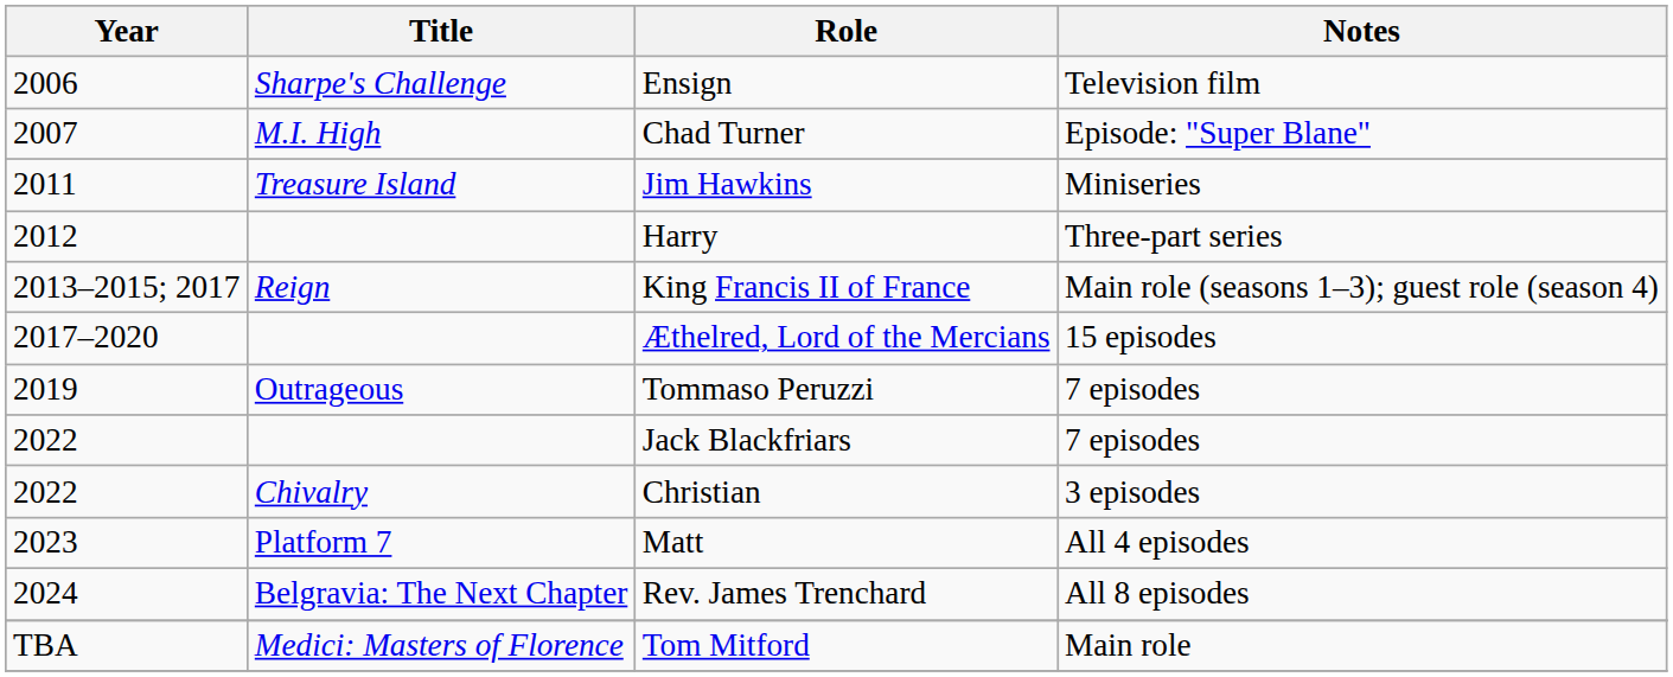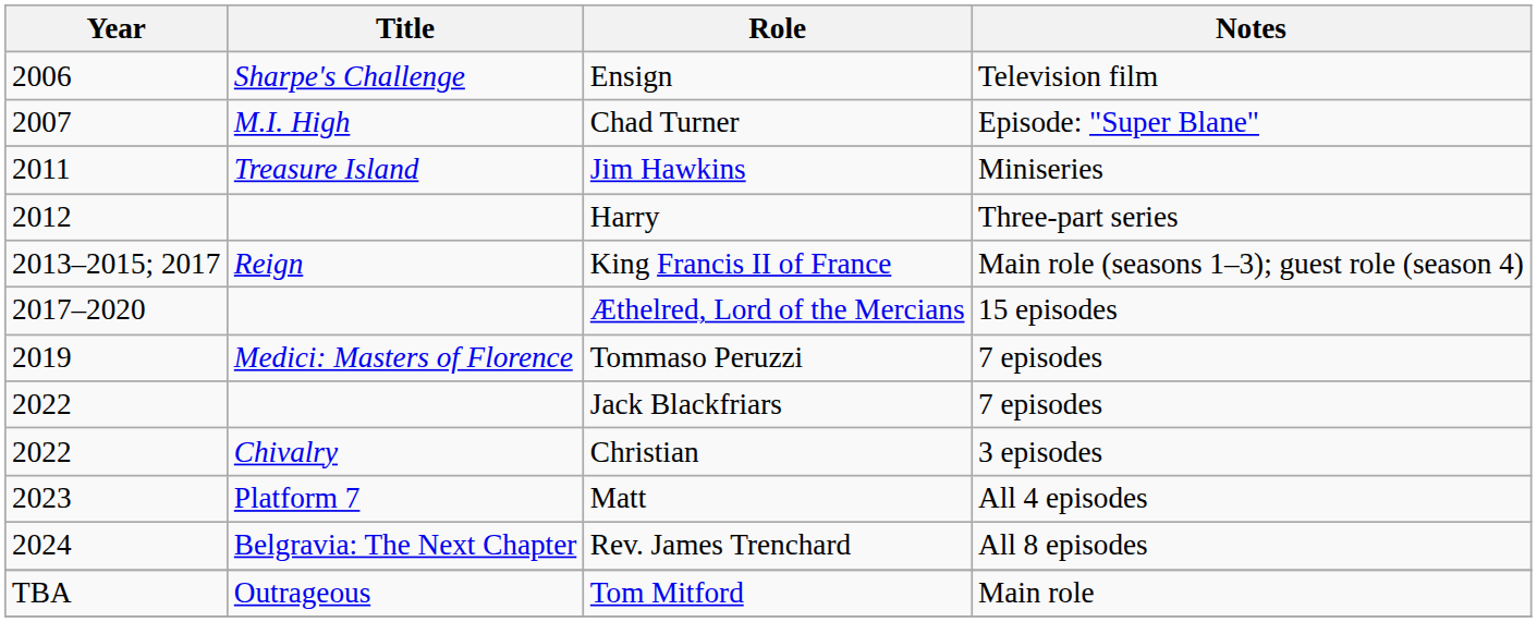 <table class="wikitable sortable">
 <tr>
 <th>Year</th>
 <th>Title</th>
 <th>Role</th>
 <th class="unsortable">Notes</th>
 </tr>
 <tr>
 <td>2006</td>
 <td><em><a href='#'>Sharpe's Challenge</a></em></td>
 <td>Ensign</td>
 <td>Television film</td>
 </tr>
 <tr>
 <td>2007</td>
 <td><em><a href='#'>M.I. High</a></em></td>
 <td>Chad Turner</td>
 <td>Episode: <a href='#'>"Super Blane"</a></td>
 </tr>
 <tr>
 <td>2011</td>
 <td><em><a href='#'>Treasure Island</a></em></td>
 <td><a href='#'>Jim Hawkins</a></td>
 <td>Miniseries</td>
 </tr>
 <tr>
 <td>2012</td>
 <td><em></em></td>
 <td>Harry</td>
 <td>Three-part series</td>
 </tr>
 <tr>
 <td>2013–2015; 2017</td>
 <td><em><a href='#'>Reign</a></em></td>
 <td>King <a href='#'>Francis II of France</a></td>
 <td>Main role (seasons 1–3); guest role (season 4)</td>
 </tr>
 <tr>
 <td>2017–2020</td>
 <td><em></em></td>
 <td><a href='#'>Æthelred, Lord of the Mercians</a></td>
 <td>15 episodes</td>
 </tr>
 <tr>
 <td>2019</td>
-<td></em><a href='#'>Outrageous</a><em></td>
+<td><em><a href='#'>Medici: Masters of Florence</a></em></td>
 <td>Tommaso Peruzzi</td>
 <td>7 episodes</td>
 </tr>
 <tr>
 <td>2022</td>
 <td><em></em></td>
 <td>Jack Blackfriars</td>
 <td>7 episodes</td>
 </tr>
 <tr>
 <td>2022</td>
 <td><em><a href='#'>Chivalry</a></td>
 <td>Christian</td>
 <td>3 episodes</td>
 </tr>
 <tr>
 <td>2023</td>
 <td></em><a href='#'>Platform 7</a><em></td>
 <td>Matt</td>
 <td>All 4 episodes </td>
 </tr>
 <tr>
 <td>2024</td>
 <td></em><a href='#'>Belgravia: The Next Chapter</a><em></td>
 <td>Rev. James Trenchard</td>
 <td>All 8 episodes</td>
 </tr>
 <tr>
 </tr>
 <tr>
 <td>TBA</td>
-<td><em><a href='#'>Medici: Masters of Florence</a></em></td>
+<td></em><a href='#'>Outrageous</a><em></td>
 <td><a href='#'>Tom Mitford</a></td>
 <td>Main role</td>
 </tr>
 <tr>
 </tr>
 </table>
